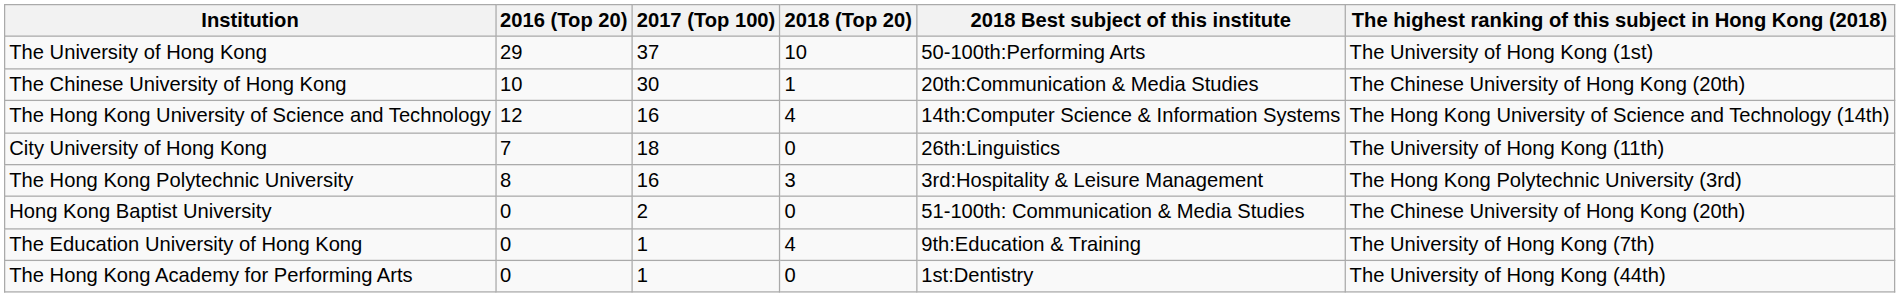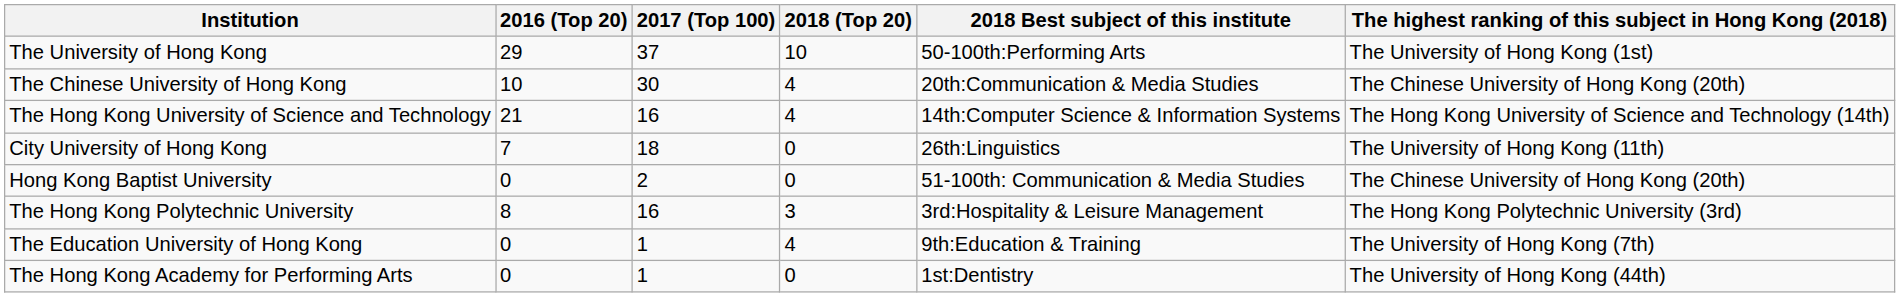 <table class="wikitable">
 <tr>
 <th>Institution</th>
 <th>2016 (Top 20)</th>
 <th>2017 (Top 100)</th>
 <th>2018 (Top 20)</th>
 <th>2018 Best subject of this institute</th>
 <th>The highest ranking of this subject in Hong Kong (2018)</th>
 </tr>
 <tr>
 <td>The University of Hong Kong</td>
 <td>29</td>
 <td>37</td>
 <td>10</td>
 <td>50-100th:Performing Arts</td>
 <td>The University of Hong Kong (1st)</td>
 </tr>
 <tr>
 <td>The Chinese University of Hong Kong</td>
 <td>10</td>
 <td>30</td>
-<td>1</td>
+<td>4</td>
 <td>20th:Communication & Media Studies</td>
 <td>The Chinese University of Hong Kong (20th)</td>
 </tr>
 <tr>
 <td>The Hong Kong University of Science and Technology</td>
-<td>12</td>
+<td>21</td>
 <td>16</td>
 <td>4</td>
 <td>14th:Computer Science & Information Systems</td>
 <td>The Hong Kong University of Science and Technology (14th)</td>
 </tr>
 <tr>
 <td>City University of Hong Kong</td>
 <td>7</td>
 <td>18</td>
 <td>0</td>
 <td>26th:Linguistics</td>
 <td>The University of Hong Kong (11th)</td>
 </tr>
 <tr>
+<td>Hong Kong Baptist University</td>
+<td>0</td>
+<td>2</td>
+<td>0</td>
+<td>51-100th: Communication & Media Studies</td>
+<td>The Chinese University of Hong Kong (20th)</td>
+</tr>
+<tr>
 <td>The Hong Kong Polytechnic University</td>
 <td>8</td>
 <td>16</td>
 <td>3</td>
 <td>3rd:Hospitality & Leisure Management</td>
 <td>The Hong Kong Polytechnic University (3rd)</td>
-</tr>
-<tr>
-<td>Hong Kong Baptist University</td>
-<td>0</td>
-<td>2</td>
-<td>0</td>
-<td>51-100th: Communication & Media Studies</td>
-<td>The Chinese University of Hong Kong (20th)</td>
 </tr>
 <tr>
 <td>The Education University of Hong Kong</td>
 <td>0</td>
 <td>1</td>
 <td>4</td>
 <td>9th:Education & Training</td>
 <td>The University of Hong Kong (7th)</td>
 </tr>
 <tr>
 <td>The Hong Kong Academy for Performing Arts</td>
 <td>0</td>
 <td>1</td>
 <td>0</td>
 <td>1st:Dentistry</td>
 <td>The University of Hong Kong (44th)</td>
 </tr>
 </table>
